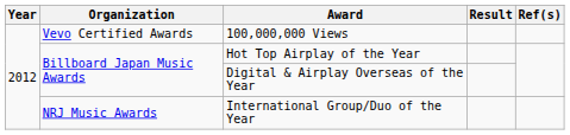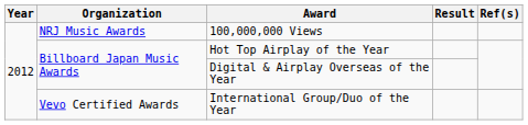 <table class="wikitable plainrowheaders">
 <tr align=center>
 <th scope="col">Year</th>
 <th scope="col">Organization</th>
 <th scope="col">Award</th>
 <th scope="col">Result</th>
 <th scope="col">Ref(s)</th>
 </tr>
 <tr>
 <td rowspan="4">2012</td>
-<td><a href='#'>Vevo</a> Certified Awards</td>
+<td><a href='#'>NRJ Music Awards</a></td>
 <td>100,000,000 Views</td>
 <td></td>
 <td style="text-align:center;"></td>
 </tr>
 <tr>
 <td rowspan="2"><a href='#'>Billboard Japan Music Awards</a></td>
 <td>Hot Top Airplay of the Year</td>
 <td></td>
 <td rowspan=2 style="text-align:center;"></td>
 </tr>
 <tr>
 <td>Digital & Airplay Overseas of the Year</td>
 <td></td>
 </tr>
 <tr>
-<td><a href='#'>NRJ Music Awards</a></td>
+<td><a href='#'>Vevo</a> Certified Awards</td>
 <td>International Group/Duo of the Year</td>
 <td></td>
 <td style="text-align:center;"></td>
 </tr>
 </table>
